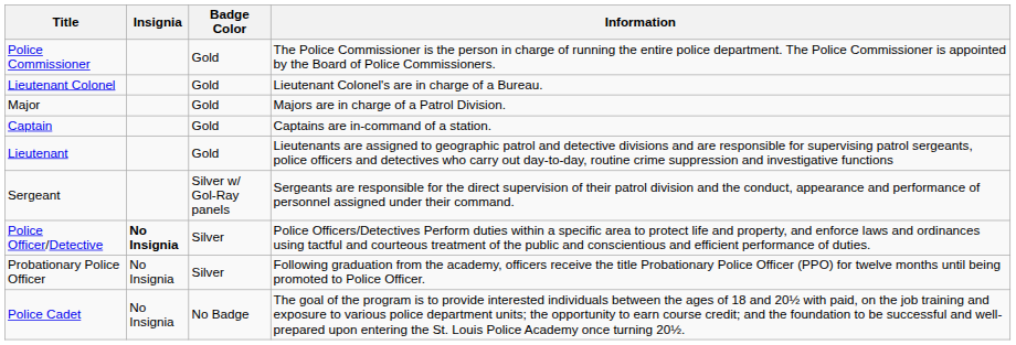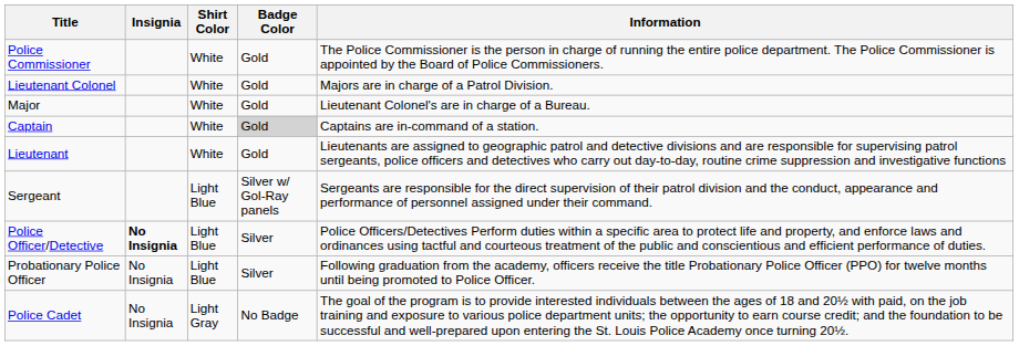 <table class="wikitable">
 <tr>
 <th>Title</th>
 <th>Insignia</th>
+<th><strong>Shirt Color</strong></th>
 <th><strong>Badge Color</strong></th>
 <th>Information</th>
 </tr>
 <tr>
 <td><a href='#'>Police Commissioner</a></td>
 <td></td>
+<td>White</td>
 <td>Gold</td>
 <td>The Police Commissioner is the person in charge of running the entire police department. The Police Commissioner is appointed by the Board of Police Commissioners.</td>
 </tr>
 <tr>
 <td><a href='#'>Lieutenant Colonel</a></td>
 <td></td>
+<td>White</td>
+<td>Gold</td>
+<td>Majors are in charge of a Patrol Division.</td>
+</tr>
+<tr>
+<td>Major</td>
+<td></td>
+<td>White</td>
 <td>Gold</td>
 <td>Lieutenant Colonel's are in charge of a Bureau.</td>
 </tr>
 <tr>
-<td>Major</td>
-<td></td>
-<td>Gold</td>
-<td>Majors are in charge of a Patrol Division.</td>
-</tr>
-<tr>
 <td><a href='#'>Captain</a></td>
 <td></td>
-<td>Gold</td>
+<td>White</td>
+<td style="background: lightgrey;">Gold</td>
 <td>Captains are in-command of a station.</td>
 </tr>
 <tr>
 <td><a href='#'>Lieutenant</a></td>
 <td></td>
+<td>White</td>
 <td>Gold</td>
 <td>Lieutenants are assigned to geographic patrol and detective divisions and are responsible for supervising patrol sergeants, police officers and detectives who carry out day-to-day, routine crime suppression and investigative functions</td>
 </tr>
 <tr>
 <td>Sergeant</td>
 <td></td>
+<td>Light Blue</td>
 <td>Silver w/ Gol-Ray panels</td>
 <td>Sergeants are responsible for the direct supervision of their patrol division and the conduct, appearance and performance of personnel assigned under their command.</td>
 </tr>
 <tr>
 <td><a href='#'>Police Officer</a>/<a href='#'>Detective</a></td>
 <td><strong>No Insignia</strong></td>
+<td>Light Blue</td>
 <td>Silver</td>
 <td>Police Officers/Detectives Perform duties within a specific area to protect life and property, and enforce laws and ordinances using tactful and courteous treatment of the public and conscientious and efficient performance of duties.</td>
 </tr>
 <tr>
 <td>Probationary Police Officer</td>
 <td>No Insignia</td>
+<td>Light Blue</td>
 <td>Silver</td>
 <td>Following graduation from the academy, officers receive the title Probationary Police Officer (PPO) for twelve months until being promoted to Police Officer.</td>
 </tr>
 <tr>
 <td><a href='#'>Police Cadet</a></td>
 <td>No Insignia</td>
+<td>Light Gray</td>
 <td>No Badge</td>
 <td>The goal of the program is to provide interested individuals between the ages of 18 and 20½ with paid, on the job training and exposure to various police department units; the opportunity to earn course credit; and the foundation to be successful and well-prepared upon entering the St. Louis Police Academy once turning 20½.</td>
 </tr>
 </table>
